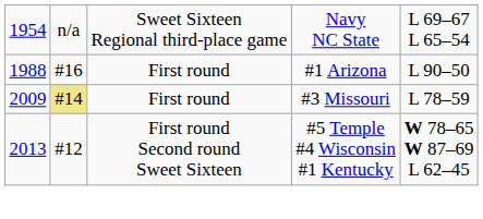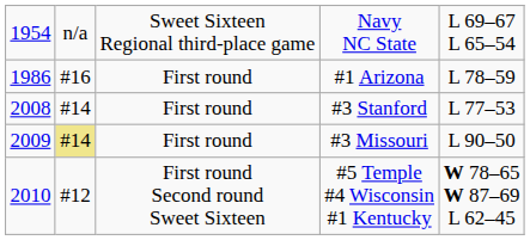 <table class="wikitable">
 <tr align="center">
 <td><a href='#'>1954</a></td>
 <td>n/a</td>
 <td>Sweet Sixteen<br>Regional third-place game</td>
 <td><a href='#'>Navy</a><br><a href='#'>NC State</a></td>
 <td>L 69–67<br>L 65–54</td>
 </tr>
 <tr align="center">
-<td><a href='#'>1988</a></td>
+<td><a href='#'>1986</a></td>
 <td>#16</td>
 <td>First round</td>
 <td>#1 <a href='#'>Arizona</a></td>
-<td>L 90–50</td>
+<td>L 78–59</td>
+</tr>
+<tr align="center">
+<td><a href='#'>2008</a></td>
+<td>#14</td>
+<td>First round</td>
+<td>#3 <a href='#'>Stanford</a></td>
+<td>L 77–53</td>
 </tr>
 <tr align="center">
 <td><a href='#'>2009</a></td>
 <td style="background: khaki;">#14</td>
 <td>First round</td>
 <td>#3 <a href='#'>Missouri</a></td>
-<td>L 78–59</td>
+<td>L 90–50</td>
 </tr>
 <tr align="center">
-<td><a href='#'>2013</a></td>
+<td><a href='#'>2010</a></td>
 <td>#12</td>
 <td>First round<br>Second round<br>Sweet Sixteen</td>
 <td>#5 <a href='#'>Temple</a> <br>#4  <a href='#'>Wisconsin</a> <br>#1 <a href='#'>Kentucky</a></td>
 <td><strong>W</strong> 78–65<br><strong>W</strong> 87–69<br>L 62–45</td>
 </tr>
 </table>
